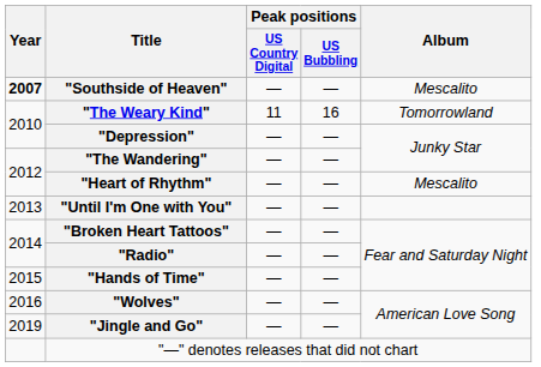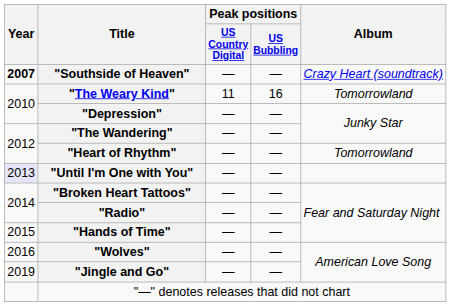 <table class="wikitable plainrowheaders" style="text-align:center;">
 <tr>
 <th rowspan="2">Year</th>
 <th rowspan="2" style="width:13em;">Title</th>
 <th colspan="2">Peak positions</th>
 <th rowspan="2">Album</th>
 </tr>
 <tr style="font-size:smaller;">
 <th style="width:45px;"><a href='#'>US Country Digital</a><br></th>
 <th style="width:45px;"><a href='#'>US Bubbling</a><br></th>
 </tr>
 <tr>
 <td><strong>2007</strong></td>
 <th scope="row">"Southside of Heaven"</th>
 <td>—</td>
 <td>—</td>
-<td><em>Mescalito</em></td>
+<td><em><a href='#'>Crazy Heart (soundtrack)</a></em></td>
 </tr>
 <tr>
 <td rowspan="2">2010</td>
 <th scope="row">"<a href='#'>The Weary Kind</a>"</th>
 <td>11</td>
 <td>16</td>
 <td><em>Tomorrowland</em></td>
 </tr>
 <tr>
 <th scope="row">"Depression"</th>
 <td>—</td>
 <td>—</td>
 <td rowspan="2"><em>Junky Star</em></td>
 </tr>
 <tr>
 <td rowspan="2">2012</td>
 <th scope="row">"The Wandering"</th>
 <td>—</td>
 <td>—</td>
 </tr>
 <tr>
 <th scope="row">"Heart of Rhythm"</th>
 <td>—</td>
 <td>—</td>
-<td><em>Mescalito</em></td>
+<td><em>Tomorrowland</em></td>
 </tr>
 <tr>
-<td>2013</td>
+<td style="background: lavender;">2013</td>
 <th scope="row">"Until I'm One with You"</th>
 <td>—</td>
 <td>—</td>
 <td></td>
 </tr>
 <tr>
 <td rowspan="2">2014</td>
 <th scope="row">"Broken Heart Tattoos"</th>
 <td>—</td>
 <td>—</td>
 <td style="text-align:left;" rowspan="3"><em>Fear and Saturday Night</em></td>
 </tr>
 <tr>
 <th scope="row">"Radio"</th>
 <td>—</td>
 <td>—</td>
 </tr>
 <tr>
 <td>2015</td>
 <th scope="row">"Hands of Time"</th>
 <td>—</td>
 <td>—</td>
 </tr>
 <tr>
 <td>2016</td>
 <th scope="row">"Wolves"</th>
 <td>—</td>
 <td>—</td>
 <td rowspan="2"><em>American Love Song</em></td>
 </tr>
 <tr>
 <td>2019</td>
 <th scope="row">"Jingle and Go"</th>
 <td>—</td>
 <td>—</td>
 </tr>
 <tr>
 <td></td>
 <td colspan="4">"—" denotes releases that did not chart</td>
 </tr>
 </table>
